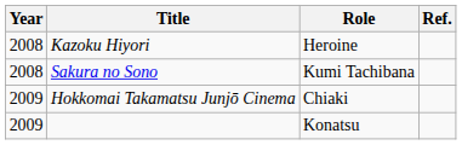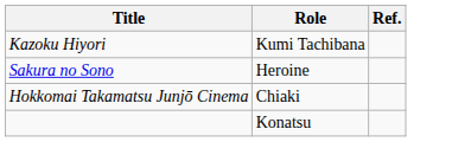 <table class="wikitable sortable plainrowheaders">
 <tr>
-<th scope="col">Year</th>
 <th scope="col">Title</th>
 <th scope="col">Role</th>
 <th scope="col" class="unsortable">Ref.</th>
 </tr>
 <tr>
-<td>2008</td>
 <td><em>Kazoku Hiyori</em></td>
+<td>Kumi Tachibana</td>
+<td></td>
+</tr>
+<tr>
+<td><em><a href='#'>Sakura no Sono</a></em></td>
 <td>Heroine</td>
 <td></td>
 </tr>
 <tr>
-<td>2008</td>
-<td><em><a href='#'>Sakura no Sono</a></em></td>
-<td>Kumi Tachibana</td>
-<td></td>
-</tr>
-<tr>
-<td>2009</td>
 <td><em>Hokkomai Takamatsu Junjō Cinema</td>
 <td>Chiaki</td>
 <td></td>
 </tr>
 <tr>
-<td>2009</td>
 <td></td>
 <td>Konatsu</td>
 <td></td>
 </tr>
 </table>
